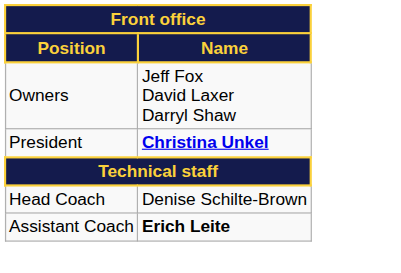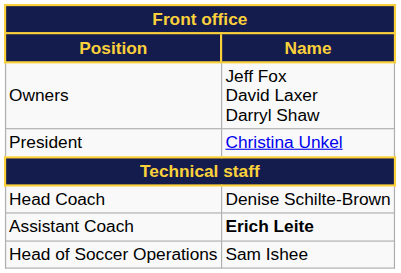 <table class="wikitable">
 <tr>
 <th colspan="2" style="background:#141B4D; color:#FBD13B; border:2px solid #FBD13B;">Front office</th>
 </tr>
 <tr>
 <th style="background:#141B4D; color:#FBD13B; border:2px solid #FBD13B;">Position</th>
 <th style="background:#141B4D; color:#FBD13B; border:2px solid #FBD13B;">Name</th>
 </tr>
 <tr>
 <td>Owners</td>
 <td>Jeff Fox<br>David Laxer<br>Darryl Shaw</td>
 </tr>
 <tr>
 <td>President</td>
-<td><strong> <a href='#'>Christina Unkel</a></strong></td>
+<td> <a href='#'>Christina Unkel</a></td>
 </tr>
 <tr>
 <th style="background:#141B4D; color:#FBD13B; border:2px solid #FBD13B;" colspan="2">Technical staff</th>
 </tr>
 <tr>
 <td>Head Coach</td>
 <td>Denise Schilte-Brown</td>
 </tr>
 <tr>
 <td>Assistant Coach</td>
 <td><strong>Erich Leite</strong></td>
 </tr>
+<tr>
+<td>Head of Soccer Operations</td>
+<td>Sam Ishee</td>
+</tr>
 </table>
